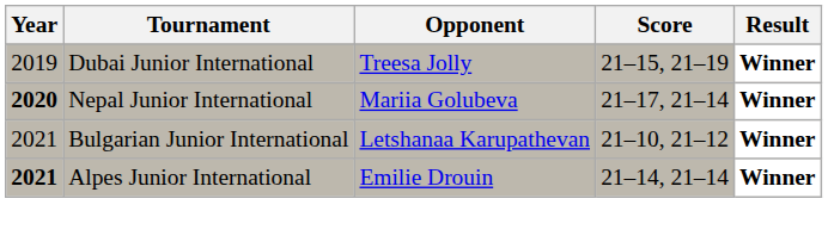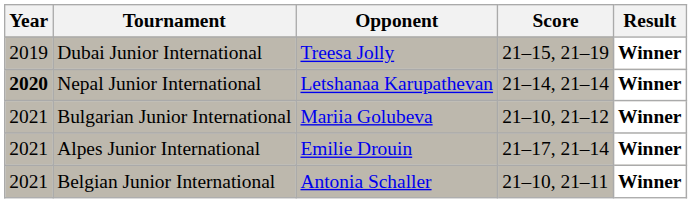 <table class="sortable wikitable" style="font-size: 90%;">
 <tr>
 <th>Year</th>
 <th>Tournament</th>
 <th>Opponent</th>
 <th>Score</th>
 <th>Result</th>
 </tr>
 <tr style="background:#BDB8AD">
 <td align="center">2019</td>
 <td align="left">Dubai Junior International</td>
 <td align="left"> <a href='#'>Treesa Jolly</a></td>
 <td align="left">21–15, 21–19</td>
 <td style="text-align:left; background:white"> <strong>Winner</strong></td>
 </tr>
 <tr style="background:#BDB8AD">
 <td align="center"><strong>2020</strong></td>
 <td align="left">Nepal Junior International</td>
+<td align="left"> <a href='#'>Letshanaa Karupathevan</a></td>
+<td align="left">21–14, 21–14</td>
+<td style="text-align:left; background:white"> <strong>Winner</strong></td>
+</tr>
+<tr style="background:#BDB8AD">
+<td align="center">2021</td>
+<td align="left">Bulgarian Junior International</td>
 <td align="left"> <a href='#'>Mariia Golubeva</a></td>
+<td align="left">21–10, 21–12</td>
+<td style="text-align:left; background:white"> <strong>Winner</strong></td>
+</tr>
+<tr style="background:#BDB8AD">
+<td align="center">2021</td>
+<td align="left">Alpes Junior International</td>
+<td align="left"> <a href='#'>Emilie Drouin</a></td>
 <td align="left">21–17, 21–14</td>
 <td style="text-align:left; background:white"> <strong>Winner</strong></td>
 </tr>
 <tr style="background:#BDB8AD">
 <td align="center">2021</td>
-<td align="left">Bulgarian Junior International</td>
-<td align="left"> <a href='#'>Letshanaa Karupathevan</a></td>
-<td align="left">21–10, 21–12</td>
-<td style="text-align:left; background:white"> <strong>Winner</strong></td>
-</tr>
-<tr style="background:#BDB8AD">
-<td align="center"><strong>2021</strong></td>
-<td align="left">Alpes Junior International</td>
-<td align="left"> <a href='#'>Emilie Drouin</a></td>
-<td align="left">21–14, 21–14</td>
+<td align="left">Belgian Junior International</td>
+<td align="left"> <a href='#'>Antonia Schaller</a></td>
+<td align="left">21–10, 21–11</td>
 <td style="text-align:left; background:white"> <strong>Winner</strong></td>
 </tr>
 </table>
